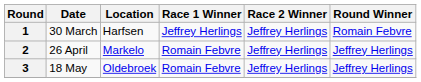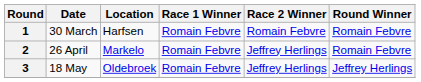 <table class="wikitable" style="font-size: 85%;">
 <tr>
 <th>Round</th>
 <th>Date</th>
 <th>Location</th>
 <th>Race 1 Winner</th>
 <th>Race 2 Winner</th>
 <th>Round Winner</th>
 </tr>
 <tr>
 <th>1</th>
 <td>30 March</td>
 <td> Harfsen</td>
-<td> <a href='#'>Jeffrey Herlings</a></td>
-<td> <a href='#'>Jeffrey Herlings</a></td>
+<td> <a href='#'>Romain Febvre</a></td>
+<td> <a href='#'>Romain Febvre</a></td>
 <td> <a href='#'>Romain Febvre</a></td>
 </tr>
 <tr>
 <th>2</th>
 <td>26 April</td>
 <td> <a href='#'>Markelo</a></td>
 <td> <a href='#'>Romain Febvre</a></td>
 <td> <a href='#'>Jeffrey Herlings</a></td>
-<td> <a href='#'>Jeffrey Herlings</a></td>
+<td> <a href='#'>Romain Febvre</a></td>
 </tr>
 <tr>
 <th>3</th>
 <td>18 May</td>
 <td> <a href='#'>Oldebroek</a></td>
 <td> <a href='#'>Romain Febvre</a></td>
 <td> <a href='#'>Jeffrey Herlings</a></td>
 <td> <a href='#'>Jeffrey Herlings</a></td>
 </tr>
 <tr>
 </tr>
 </table>
